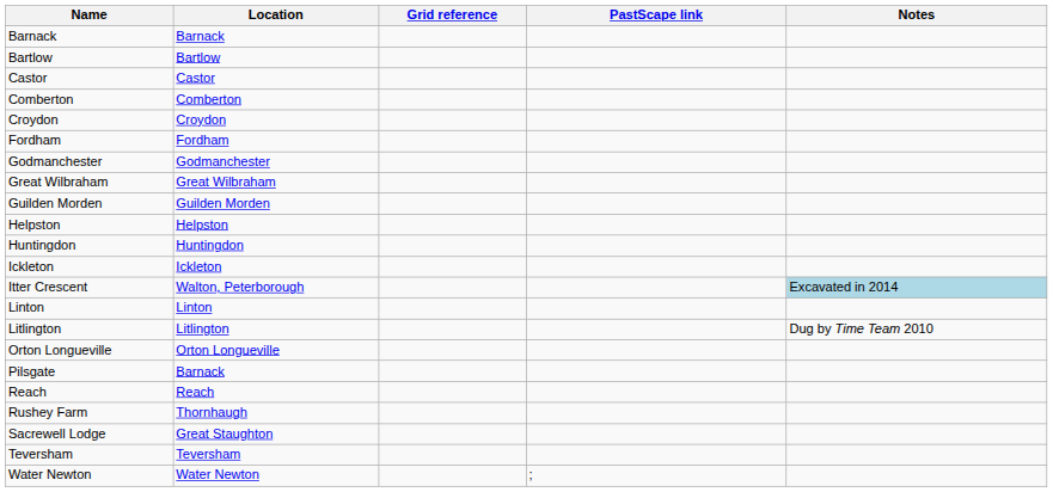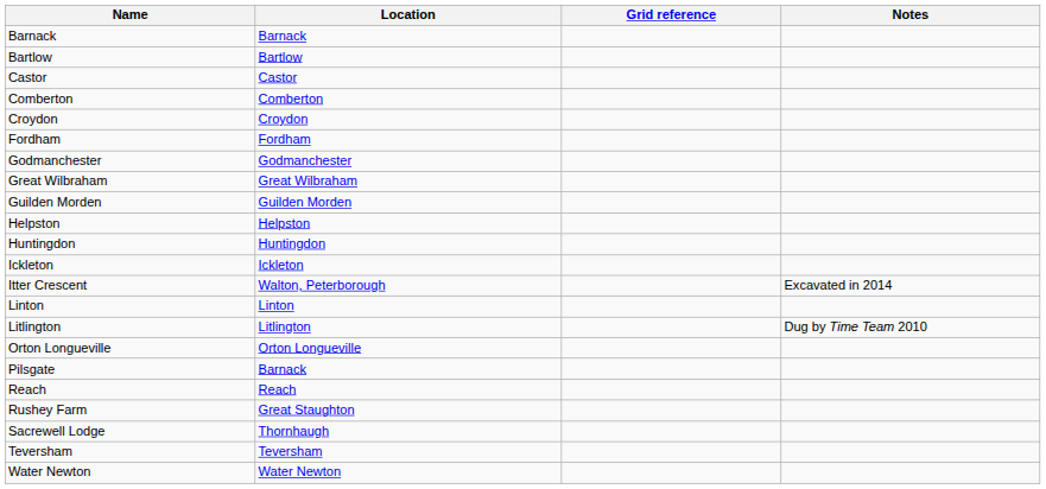 <table class="wikitable sortable" border="1" style="width: 100%">
 <tr>
 <th scope="col">Name</th>
 <th scope="col">Location</th>
 <th scope="col"><a href='#'>Grid reference</a></th>
-<th scope="col" class="unsortable" width="25%"><a href='#'>PastScape link</a></th>
 <th scope="col" class="unsortable" width="25%">Notes</th>
 </tr>
 <tr>
 <td>Barnack</td>
 <td><a href='#'>Barnack</a></td>
-<td></td>
 <td></td>
 <td></td>
 </tr>
 <tr>
 <td>Bartlow</td>
 <td><a href='#'>Bartlow</a></td>
 <td></td>
 <td></td>
-<td></td>
 </tr>
 <tr>
 <td>Castor</td>
 <td><a href='#'>Castor</a></td>
-<td></td>
 <td></td>
 <td></td>
 </tr>
 <tr>
 <td>Comberton</td>
 <td><a href='#'>Comberton</a></td>
 <td></td>
 <td></td>
-<td></td>
 </tr>
 <tr>
 <td>Croydon</td>
 <td><a href='#'>Croydon</a></td>
-<td></td>
 <td></td>
 <td></td>
 </tr>
 <tr>
 <td>Fordham</td>
 <td><a href='#'>Fordham</a></td>
 <td></td>
 <td></td>
-<td></td>
 </tr>
 <tr>
 <td>Godmanchester</td>
 <td><a href='#'>Godmanchester</a></td>
-<td></td>
 <td></td>
 <td></td>
 </tr>
 <tr>
 <td>Great Wilbraham</td>
 <td><a href='#'>Great Wilbraham</a></td>
 <td></td>
 <td></td>
-<td></td>
 </tr>
 <tr>
 <td>Guilden Morden</td>
 <td><a href='#'>Guilden Morden</a></td>
-<td></td>
 <td></td>
 <td></td>
 </tr>
 <tr>
 <td>Helpston</td>
 <td><a href='#'>Helpston</a></td>
 <td></td>
 <td></td>
-<td></td>
 </tr>
 <tr>
 <td>Huntingdon</td>
 <td><a href='#'>Huntingdon</a></td>
-<td></td>
 <td></td>
 <td></td>
 </tr>
 <tr>
 <td>Ickleton</td>
 <td><a href='#'>Ickleton</a></td>
 <td></td>
 <td></td>
-<td></td>
 </tr>
 <tr>
 <td>Itter Crescent</td>
 <td><a href='#'>Walton, Peterborough</a></td>
 <td></td>
-<td></td>
-<td style="background: lightblue;">Excavated in 2014</td>
+<td>Excavated in 2014</td>
 </tr>
 <tr>
 <td>Linton</td>
 <td><a href='#'>Linton</a></td>
 <td></td>
 <td></td>
-<td></td>
 </tr>
 <tr>
 <td>Litlington</td>
 <td><a href='#'>Litlington</a></td>
-<td></td>
 <td></td>
 <td>Dug by <em>Time Team</em> 2010</td>
 </tr>
 <tr>
 <td>Orton Longueville</td>
 <td><a href='#'>Orton Longueville</a></td>
 <td></td>
 <td></td>
-<td></td>
 </tr>
 <tr>
 <td>Pilsgate</td>
 <td><a href='#'>Barnack</a></td>
-<td></td>
 <td></td>
 <td></td>
 </tr>
 <tr>
 <td>Reach</td>
 <td><a href='#'>Reach</a></td>
 <td></td>
 <td></td>
-<td></td>
 </tr>
 <tr>
 <td>Rushey Farm</td>
-<td><a href='#'>Thornhaugh</a></td>
-<td></td>
+<td><a href='#'>Great Staughton</a></td>
 <td></td>
 <td></td>
 </tr>
 <tr>
 <td>Sacrewell Lodge</td>
-<td><a href='#'>Great Staughton</a></td>
-<td></td>
+<td><a href='#'>Thornhaugh</a></td>
 <td></td>
 <td></td>
 </tr>
 <tr>
 <td>Teversham</td>
 <td><a href='#'>Teversham</a></td>
 <td></td>
 <td></td>
-<td></td>
 </tr>
 <tr>
 <td>Water Newton</td>
 <td><a href='#'>Water Newton</a></td>
 <td></td>
-<td>; </td>
 <td></td>
 </tr>
 </table>
